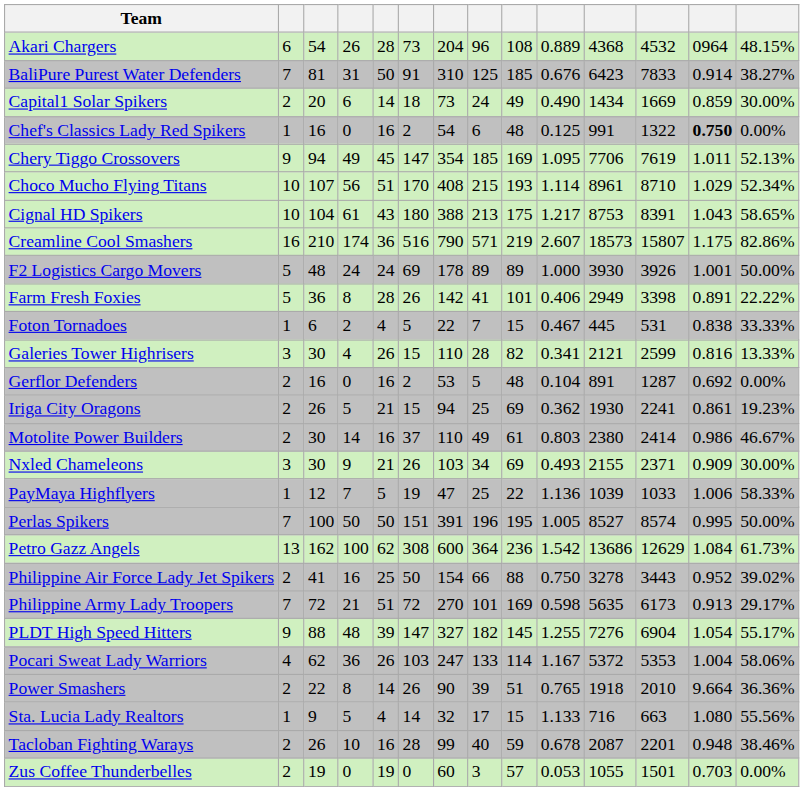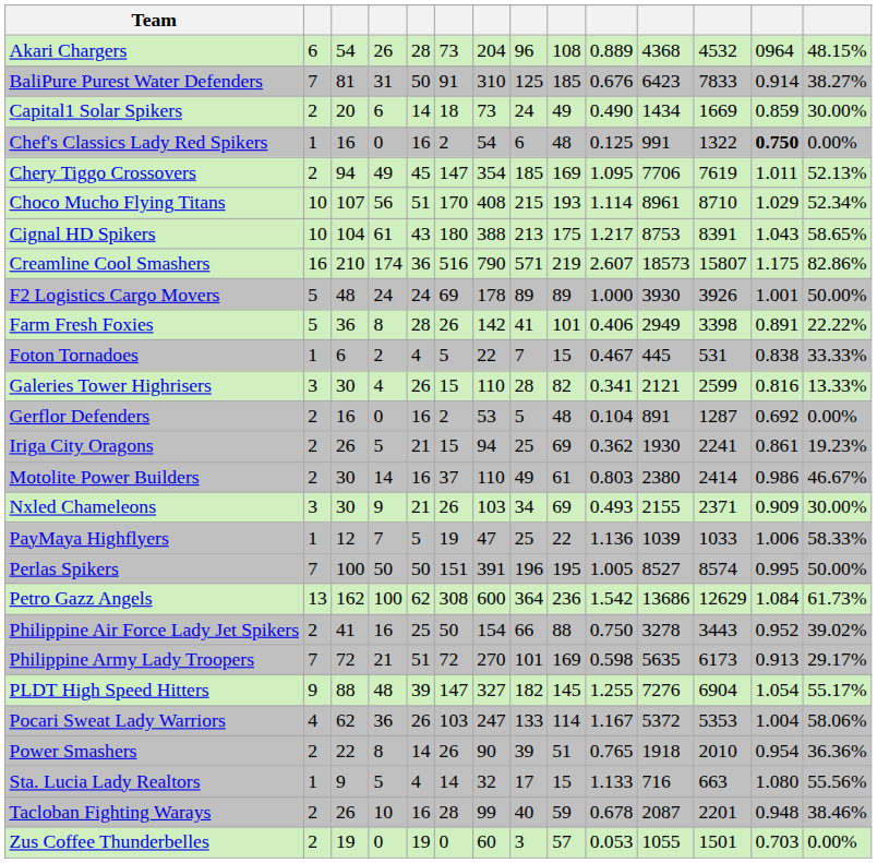 <table class="sortable wikitable">
 <tr>
 <th>Team</th>
 <th></th>
 <th></th>
 <th></th>
 <th></th>
 <th></th>
 <th></th>
 <th></th>
 <th></th>
 <th></th>
 <th></th>
 <th></th>
 <th></th>
 <th></th>
 </tr>
 <tr style="background:#D0F0C0">
 <td align=left> <a href='#'>Akari Chargers</a></td>
 <td>6</td>
 <td>54</td>
 <td>26</td>
 <td>28</td>
 <td>73</td>
 <td>204</td>
 <td>96</td>
 <td>108</td>
 <td>0.889</td>
 <td>4368</td>
 <td>4532</td>
 <td>0964</td>
 <td>48.15%</td>
 </tr>
 <tr style="background:#C0C0C0">
 <td align=left> <a href='#'>BaliPure Purest Water Defenders</a></td>
 <td>7</td>
 <td>81</td>
 <td>31</td>
 <td>50</td>
 <td>91</td>
 <td>310</td>
 <td>125</td>
 <td>185</td>
 <td>0.676</td>
 <td>6423</td>
 <td>7833</td>
 <td>0.914</td>
 <td>38.27%</td>
 </tr>
 <tr style="background:#D0F0C0">
 <td align=left> <a href='#'>Capital1 Solar Spikers</a></td>
 <td>2</td>
 <td>20</td>
 <td>6</td>
 <td>14</td>
 <td>18</td>
 <td>73</td>
 <td>24</td>
 <td>49</td>
 <td>0.490</td>
 <td>1434</td>
 <td>1669</td>
 <td>0.859</td>
 <td>30.00%</td>
 </tr>
 <tr style="background:#C0C0C0">
 <td align=left> <a href='#'>Chef's Classics Lady Red Spikers</a></td>
 <td>1</td>
 <td>16</td>
 <td>0</td>
 <td>16</td>
 <td>2</td>
 <td>54</td>
 <td>6</td>
 <td>48</td>
 <td>0.125</td>
 <td>991</td>
 <td>1322</td>
 <td><strong>0.750</strong></td>
 <td>0.00%</td>
 </tr>
 <tr style="background:#D0F0C0">
 <td align=left> <a href='#'>Chery Tiggo Crossovers</a></td>
-<td>9</td>
+<td>2</td>
 <td>94</td>
 <td>49</td>
 <td>45</td>
 <td>147</td>
 <td>354</td>
 <td>185</td>
 <td>169</td>
 <td>1.095</td>
 <td>7706</td>
 <td>7619</td>
 <td>1.011</td>
 <td>52.13%</td>
 </tr>
 <tr style="background:#D0F0C0">
 <td align=left> <a href='#'>Choco Mucho Flying Titans</a></td>
 <td>10</td>
 <td>107</td>
 <td>56</td>
 <td>51</td>
 <td>170</td>
 <td>408</td>
 <td>215</td>
 <td>193</td>
 <td>1.114</td>
 <td>8961</td>
 <td>8710</td>
 <td>1.029</td>
 <td>52.34%</td>
 </tr>
 <tr style="background:#D0F0C0">
 <td align=left> <a href='#'>Cignal HD Spikers</a></td>
 <td>10</td>
 <td>104</td>
 <td>61</td>
 <td>43</td>
 <td>180</td>
 <td>388</td>
 <td>213</td>
 <td>175</td>
 <td>1.217</td>
 <td>8753</td>
 <td>8391</td>
 <td>1.043</td>
 <td>58.65%</td>
 </tr>
 <tr style="background:#D0F0C0">
 <td align=left> <a href='#'>Creamline Cool Smashers</a></td>
 <td>16</td>
 <td>210</td>
 <td>174</td>
 <td>36</td>
 <td>516</td>
 <td>790</td>
 <td>571</td>
 <td>219</td>
 <td>2.607</td>
 <td>18573</td>
 <td>15807</td>
 <td>1.175</td>
 <td>82.86%</td>
 </tr>
 <tr style="background:#C0C0C0">
 <td align=left> <a href='#'>F2 Logistics Cargo Movers</a></td>
 <td>5</td>
 <td>48</td>
 <td>24</td>
 <td>24</td>
 <td>69</td>
 <td>178</td>
 <td>89</td>
 <td>89</td>
 <td>1.000</td>
 <td>3930</td>
 <td>3926</td>
 <td>1.001</td>
 <td>50.00%</td>
 </tr>
 <tr style="background:#D0F0C0">
 <td align=left> <a href='#'>Farm Fresh Foxies</a></td>
 <td>5</td>
 <td>36</td>
 <td>8</td>
 <td>28</td>
 <td>26</td>
 <td>142</td>
 <td>41</td>
 <td>101</td>
 <td>0.406</td>
 <td>2949</td>
 <td>3398</td>
 <td>0.891</td>
 <td>22.22%</td>
 </tr>
 <tr style="background:#C0C0C0">
 <td align=left> <a href='#'>Foton Tornadoes</a></td>
 <td>1</td>
 <td>6</td>
 <td>2</td>
 <td>4</td>
 <td>5</td>
 <td>22</td>
 <td>7</td>
 <td>15</td>
 <td>0.467</td>
 <td>445</td>
 <td>531</td>
 <td>0.838</td>
 <td>33.33%</td>
 </tr>
 <tr style="background:#D0F0C0">
 <td align=left> <a href='#'>Galeries Tower Highrisers</a></td>
 <td>3</td>
 <td>30</td>
 <td>4</td>
 <td>26</td>
 <td>15</td>
 <td>110</td>
 <td>28</td>
 <td>82</td>
 <td>0.341</td>
 <td>2121</td>
 <td>2599</td>
 <td>0.816</td>
 <td>13.33%</td>
 </tr>
 <tr style="background:#C0C0C0">
 <td align=left> <a href='#'>Gerflor Defenders</a></td>
 <td>2</td>
 <td>16</td>
 <td>0</td>
 <td>16</td>
 <td>2</td>
 <td>53</td>
 <td>5</td>
 <td>48</td>
 <td>0.104</td>
 <td>891</td>
 <td>1287</td>
 <td>0.692</td>
 <td>0.00%</td>
 </tr>
 <tr style="background:#C0C0C0">
 <td align=left> <a href='#'>Iriga City Oragons</a></td>
 <td>2</td>
 <td>26</td>
 <td>5</td>
 <td>21</td>
 <td>15</td>
 <td>94</td>
 <td>25</td>
 <td>69</td>
 <td>0.362</td>
 <td>1930</td>
 <td>2241</td>
 <td>0.861</td>
 <td>19.23%</td>
 </tr>
 <tr style="background:#C0C0C0">
 <td align=left> <a href='#'>Motolite Power Builders</a></td>
 <td>2</td>
 <td>30</td>
 <td>14</td>
 <td>16</td>
 <td>37</td>
 <td>110</td>
 <td>49</td>
 <td>61</td>
 <td>0.803</td>
 <td>2380</td>
 <td>2414</td>
 <td>0.986</td>
 <td>46.67%</td>
 </tr>
 <tr style="background:#D0F0C0">
 <td align=left> <a href='#'>Nxled Chameleons</a></td>
 <td>3</td>
 <td>30</td>
 <td>9</td>
 <td>21</td>
 <td>26</td>
 <td>103</td>
 <td>34</td>
 <td>69</td>
 <td>0.493</td>
 <td>2155</td>
 <td>2371</td>
 <td>0.909</td>
 <td>30.00%</td>
 </tr>
 <tr style="background:#C0C0C0">
 <td align=left> <a href='#'>PayMaya Highflyers</a></td>
 <td>1</td>
 <td>12</td>
 <td>7</td>
 <td>5</td>
 <td>19</td>
 <td>47</td>
 <td>25</td>
 <td>22</td>
 <td>1.136</td>
 <td>1039</td>
 <td>1033</td>
 <td>1.006</td>
 <td>58.33%</td>
 </tr>
 <tr style="background:#C0C0C0">
 <td align=left> <a href='#'>Perlas Spikers</a></td>
 <td>7</td>
 <td>100</td>
 <td>50</td>
 <td>50</td>
 <td>151</td>
 <td>391</td>
 <td>196</td>
 <td>195</td>
 <td>1.005</td>
 <td>8527</td>
 <td>8574</td>
 <td>0.995</td>
 <td>50.00%</td>
 </tr>
 <tr style="background:#D0F0C0">
 <td align=left> <a href='#'>Petro Gazz Angels</a></td>
 <td>13</td>
 <td>162</td>
 <td>100</td>
 <td>62</td>
 <td>308</td>
 <td>600</td>
 <td>364</td>
 <td>236</td>
 <td>1.542</td>
 <td>13686</td>
 <td>12629</td>
 <td>1.084</td>
 <td>61.73%</td>
 </tr>
 <tr style="background:#C0C0C0">
 <td align=left> <a href='#'>Philippine Air Force Lady Jet Spikers</a></td>
 <td>2</td>
 <td>41</td>
 <td>16</td>
 <td>25</td>
 <td>50</td>
 <td>154</td>
 <td>66</td>
 <td>88</td>
 <td>0.750</td>
 <td>3278</td>
 <td>3443</td>
 <td>0.952</td>
 <td>39.02%</td>
 </tr>
 <tr style="background:#C0C0C0">
 <td align=left> <a href='#'>Philippine Army Lady Troopers</a></td>
 <td>7</td>
 <td>72</td>
 <td>21</td>
 <td>51</td>
 <td>72</td>
 <td>270</td>
 <td>101</td>
 <td>169</td>
 <td>0.598</td>
 <td>5635</td>
 <td>6173</td>
 <td>0.913</td>
 <td>29.17%</td>
 </tr>
 <tr style="background:#D0F0C0">
 <td align=left> <a href='#'>PLDT High Speed Hitters</a></td>
 <td>9</td>
 <td>88</td>
 <td>48</td>
 <td>39</td>
 <td>147</td>
 <td>327</td>
 <td>182</td>
 <td>145</td>
 <td>1.255</td>
 <td>7276</td>
 <td>6904</td>
 <td>1.054</td>
 <td>55.17%</td>
 </tr>
 <tr style="background:#C0C0C0">
 <td align=left> <a href='#'>Pocari Sweat Lady Warriors</a></td>
 <td>4</td>
 <td>62</td>
 <td>36</td>
 <td>26</td>
 <td>103</td>
 <td>247</td>
 <td>133</td>
 <td>114</td>
 <td>1.167</td>
 <td>5372</td>
 <td>5353</td>
 <td>1.004</td>
 <td>58.06%</td>
 </tr>
 <tr style="background:#C0C0C0">
 <td align=left> <a href='#'>Power Smashers</a></td>
 <td>2</td>
 <td>22</td>
 <td>8</td>
 <td>14</td>
 <td>26</td>
 <td>90</td>
 <td>39</td>
 <td>51</td>
 <td>0.765</td>
 <td>1918</td>
 <td>2010</td>
-<td>9.664</td>
+<td>0.954</td>
 <td>36.36%</td>
 </tr>
 <tr style="background:#C0C0C0">
 <td align=left> <a href='#'>Sta. Lucia Lady Realtors</a></td>
 <td>1</td>
 <td>9</td>
 <td>5</td>
 <td>4</td>
 <td>14</td>
 <td>32</td>
 <td>17</td>
 <td>15</td>
 <td>1.133</td>
 <td>716</td>
 <td>663</td>
 <td>1.080</td>
 <td>55.56%</td>
 </tr>
 <tr style="background:#C0C0C0">
 <td align=left> <a href='#'>Tacloban Fighting Warays</a></td>
 <td>2</td>
 <td>26</td>
 <td>10</td>
 <td>16</td>
 <td>28</td>
 <td>99</td>
 <td>40</td>
 <td>59</td>
 <td>0.678</td>
 <td>2087</td>
 <td>2201</td>
 <td>0.948</td>
 <td>38.46%</td>
 </tr>
 <tr style="background:#D0F0C0">
 <td align=left> <a href='#'>Zus Coffee Thunderbelles</a></td>
 <td>2</td>
 <td>19</td>
 <td>0</td>
 <td>19</td>
 <td>0</td>
 <td>60</td>
 <td>3</td>
 <td>57</td>
 <td>0.053</td>
 <td>1055</td>
 <td>1501</td>
 <td>0.703</td>
 <td>0.00%</td>
 </tr>
 </table>
